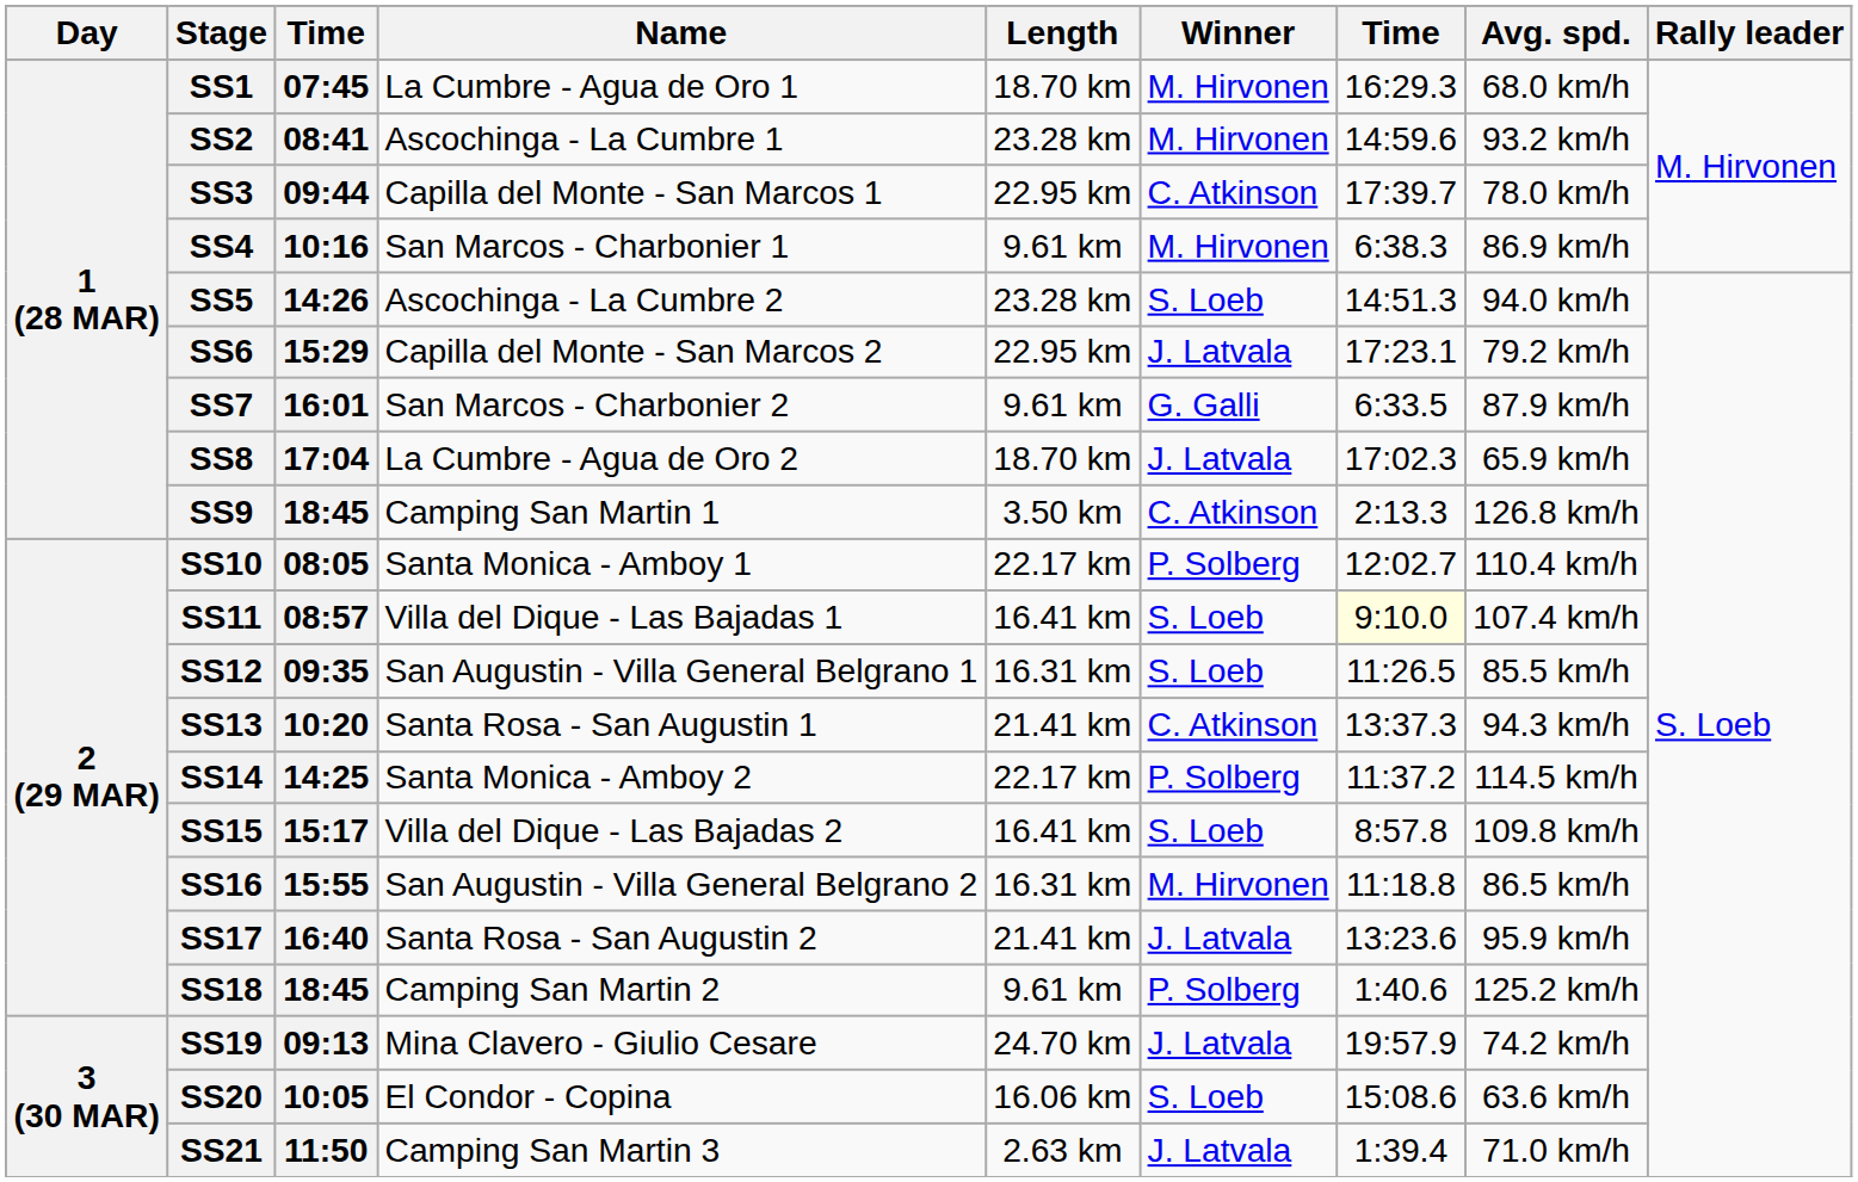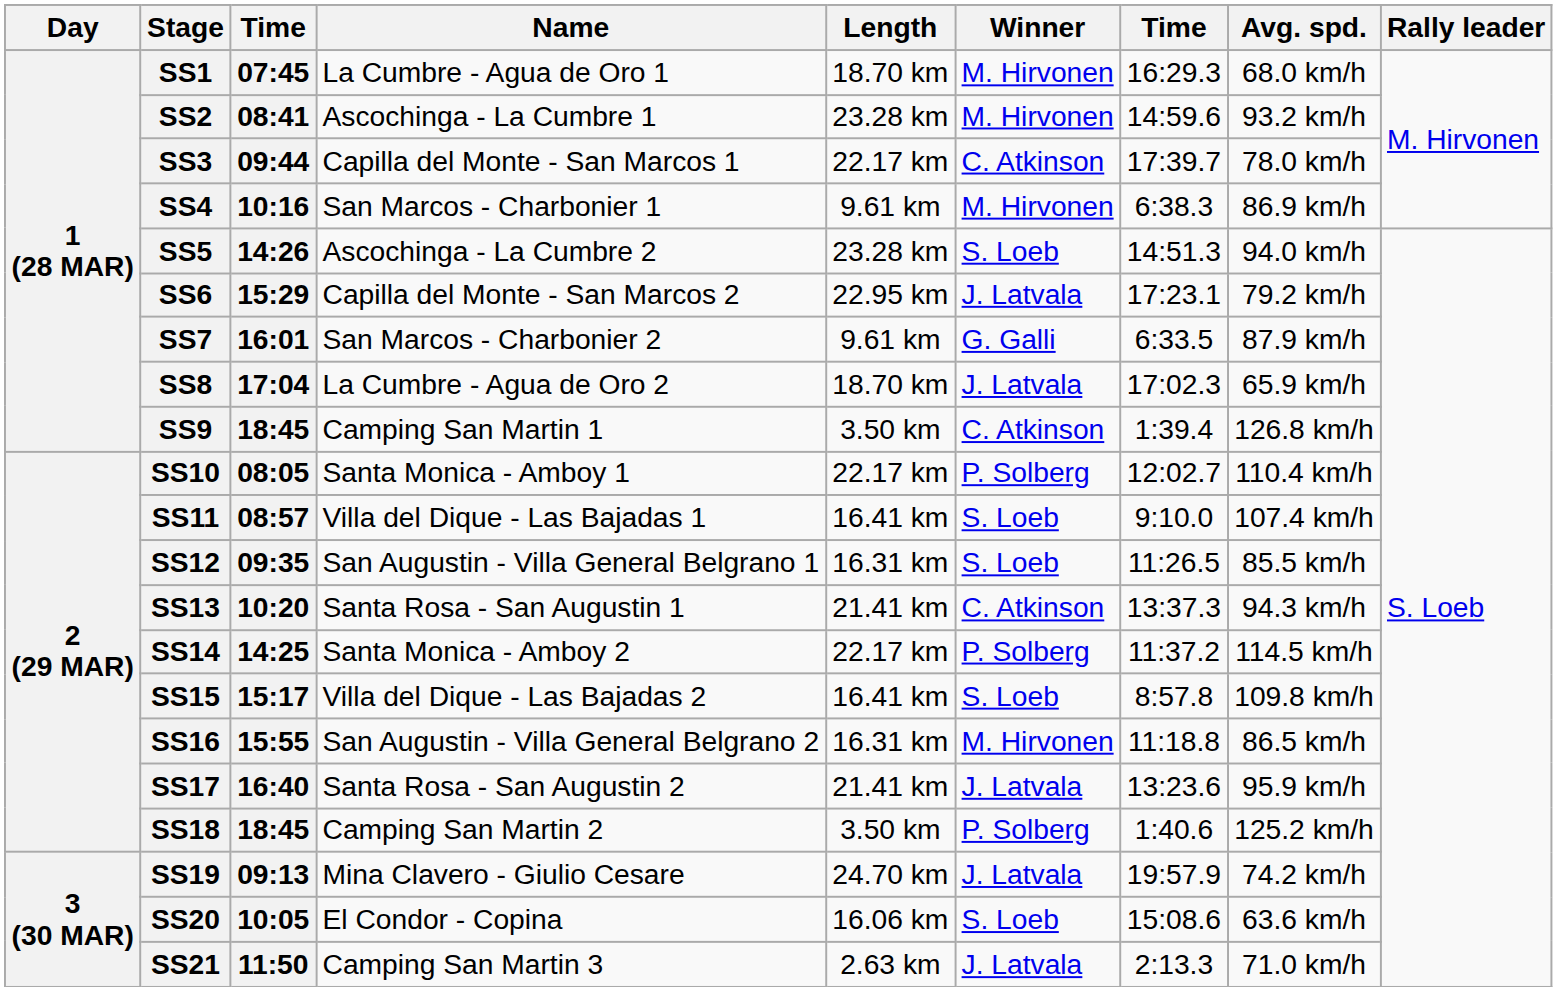 <table class="wikitable" style="text-align: center; font-size: 90%; max-width: 950px;">
 <tr>
 <th>Day</th>
 <th>Stage</th>
 <th>Time</th>
 <th>Name</th>
 <th>Length</th>
 <th>Winner</th>
 <th>Time</th>
 <th>Avg. spd.</th>
 <th>Rally leader</th>
 </tr>
 <tr>
 <th rowspan="9">1<br>(28 MAR)</th>
 <th>SS1</th>
 <th>07:45</th>
 <td align=left>La Cumbre - Agua de Oro 1</td>
 <td>18.70 km</td>
 <td align=left> <a href='#'>M. Hirvonen</a></td>
 <td>16:29.3</td>
 <td>68.0 km/h</td>
 <td align=left rowspan="4"> <a href='#'>M. Hirvonen</a></td>
 </tr>
 <tr>
 <th>SS2</th>
 <th>08:41</th>
 <td align=left>Ascochinga - La Cumbre 1</td>
 <td>23.28 km</td>
 <td align=left> <a href='#'>M. Hirvonen</a></td>
 <td>14:59.6</td>
 <td>93.2 km/h</td>
 </tr>
 <tr>
 <th>SS3</th>
 <th>09:44</th>
 <td align=left>Capilla del Monte - San Marcos 1</td>
-<td>22.95 km</td>
+<td>22.17 km</td>
 <td align=left> <a href='#'>C. Atkinson</a></td>
 <td>17:39.7</td>
 <td>78.0 km/h</td>
 </tr>
 <tr>
 <th>SS4</th>
 <th>10:16</th>
 <td align=left>San Marcos - Charbonier 1</td>
 <td>9.61 km</td>
 <td align=left> <a href='#'>M. Hirvonen</a></td>
 <td>6:38.3</td>
 <td>86.9 km/h</td>
 </tr>
 <tr>
 <th>SS5</th>
 <th>14:26</th>
 <td align=left>Ascochinga - La Cumbre 2</td>
 <td>23.28 km</td>
 <td align=left> <a href='#'>S. Loeb</a></td>
 <td>14:51.3</td>
 <td>94.0 km/h</td>
 <td align=left rowspan="17"> <a href='#'>S. Loeb</a></td>
 </tr>
 <tr>
 <th>SS6</th>
 <th>15:29</th>
 <td align=left>Capilla del Monte - San Marcos 2</td>
 <td>22.95 km</td>
 <td align=left> <a href='#'>J. Latvala</a></td>
 <td>17:23.1</td>
 <td>79.2 km/h</td>
 </tr>
 <tr>
 <th>SS7</th>
 <th>16:01</th>
 <td align=left>San Marcos - Charbonier 2</td>
 <td>9.61 km</td>
 <td align=left> <a href='#'>G. Galli</a></td>
 <td>6:33.5</td>
 <td>87.9 km/h</td>
 </tr>
 <tr>
 <th>SS8</th>
 <th>17:04</th>
 <td align=left>La Cumbre - Agua de Oro 2</td>
 <td>18.70 km</td>
 <td align=left> <a href='#'>J. Latvala</a></td>
 <td>17:02.3</td>
 <td>65.9 km/h</td>
 </tr>
 <tr>
 <th>SS9</th>
 <th>18:45</th>
 <td align=left>Camping San Martin 1</td>
 <td>3.50 km</td>
 <td align=left> <a href='#'>C. Atkinson</a></td>
-<td>2:13.3</td>
+<td>1:39.4</td>
 <td>126.8 km/h</td>
 </tr>
 <tr>
 <th rowspan="9">2<br>(29 MAR)</th>
 <th>SS10</th>
 <th>08:05</th>
 <td align=left>Santa Monica - Amboy 1</td>
 <td>22.17 km</td>
 <td align=left> <a href='#'>P. Solberg</a></td>
 <td>12:02.7</td>
 <td>110.4 km/h</td>
 </tr>
 <tr>
 <th>SS11</th>
 <th>08:57</th>
 <td align=left>Villa del Dique - Las Bajadas 1</td>
 <td>16.41 km</td>
 <td align=left> <a href='#'>S. Loeb</a></td>
-<td style="background: lightyellow;">9:10.0</td>
+<td>9:10.0</td>
 <td>107.4 km/h</td>
 </tr>
 <tr>
 <th>SS12</th>
 <th>09:35</th>
 <td align=left>San Augustin - Villa General Belgrano 1</td>
 <td>16.31 km</td>
 <td align=left> <a href='#'>S. Loeb</a></td>
 <td>11:26.5</td>
 <td>85.5 km/h</td>
 </tr>
 <tr>
 <th>SS13</th>
 <th>10:20</th>
 <td align=left>Santa Rosa - San Augustin 1</td>
 <td>21.41 km</td>
 <td align=left> <a href='#'>C. Atkinson</a></td>
 <td>13:37.3</td>
 <td>94.3 km/h</td>
 </tr>
 <tr>
 <th>SS14</th>
 <th>14:25</th>
 <td align=left>Santa Monica - Amboy 2</td>
 <td>22.17 km</td>
 <td align=left> <a href='#'>P. Solberg</a></td>
 <td>11:37.2</td>
 <td>114.5 km/h</td>
 </tr>
 <tr>
 <th>SS15</th>
 <th>15:17</th>
 <td align=left>Villa del Dique - Las Bajadas 2</td>
 <td>16.41 km</td>
 <td align=left> <a href='#'>S. Loeb</a></td>
 <td>8:57.8</td>
 <td>109.8 km/h</td>
 </tr>
 <tr>
 <th>SS16</th>
 <th>15:55</th>
 <td align=left>San Augustin - Villa General Belgrano 2</td>
 <td>16.31 km</td>
 <td align=left> <a href='#'>M. Hirvonen</a></td>
 <td>11:18.8</td>
 <td>86.5 km/h</td>
 </tr>
 <tr>
 <th>SS17</th>
 <th>16:40</th>
 <td align=left>Santa Rosa - San Augustin 2</td>
 <td>21.41 km</td>
 <td align=left> <a href='#'>J. Latvala</a></td>
 <td>13:23.6</td>
 <td>95.9 km/h</td>
 </tr>
 <tr>
 <th>SS18</th>
 <th>18:45</th>
 <td align=left>Camping San Martin 2</td>
-<td>9.61 km</td>
+<td>3.50 km</td>
 <td align=left> <a href='#'>P. Solberg</a></td>
 <td>1:40.6</td>
 <td>125.2 km/h</td>
 </tr>
 <tr>
 <th rowspan="3">3<br>(30 MAR)</th>
 <th>SS19</th>
 <th>09:13</th>
 <td align=left>Mina Clavero - Giulio Cesare</td>
 <td>24.70 km</td>
 <td align=left> <a href='#'>J. Latvala</a></td>
 <td>19:57.9</td>
 <td>74.2 km/h</td>
 </tr>
 <tr>
 <th>SS20</th>
 <th>10:05</th>
 <td align=left>El Condor - Copina</td>
 <td>16.06 km</td>
 <td align=left> <a href='#'>S. Loeb</a></td>
 <td>15:08.6</td>
 <td>63.6 km/h</td>
 </tr>
 <tr>
 <th>SS21</th>
 <th>11:50</th>
 <td align=left>Camping San Martin 3</td>
 <td>2.63 km</td>
 <td align=left> <a href='#'>J. Latvala</a></td>
-<td>1:39.4</td>
+<td>2:13.3</td>
 <td>71.0 km/h</td>
 </tr>
 </table>
